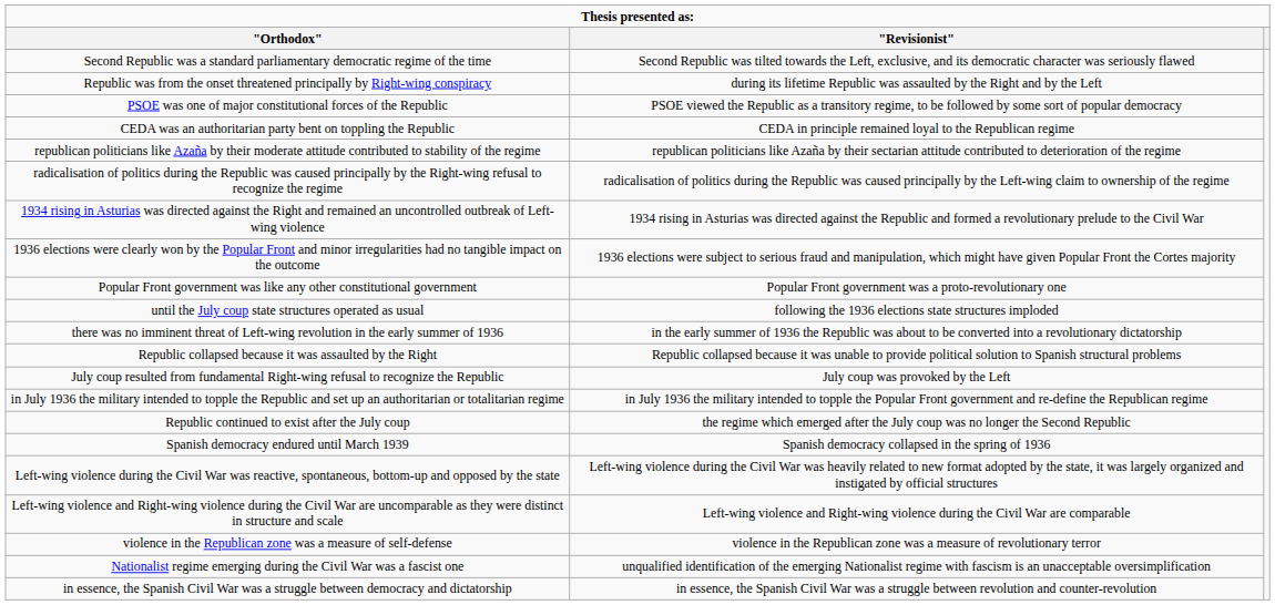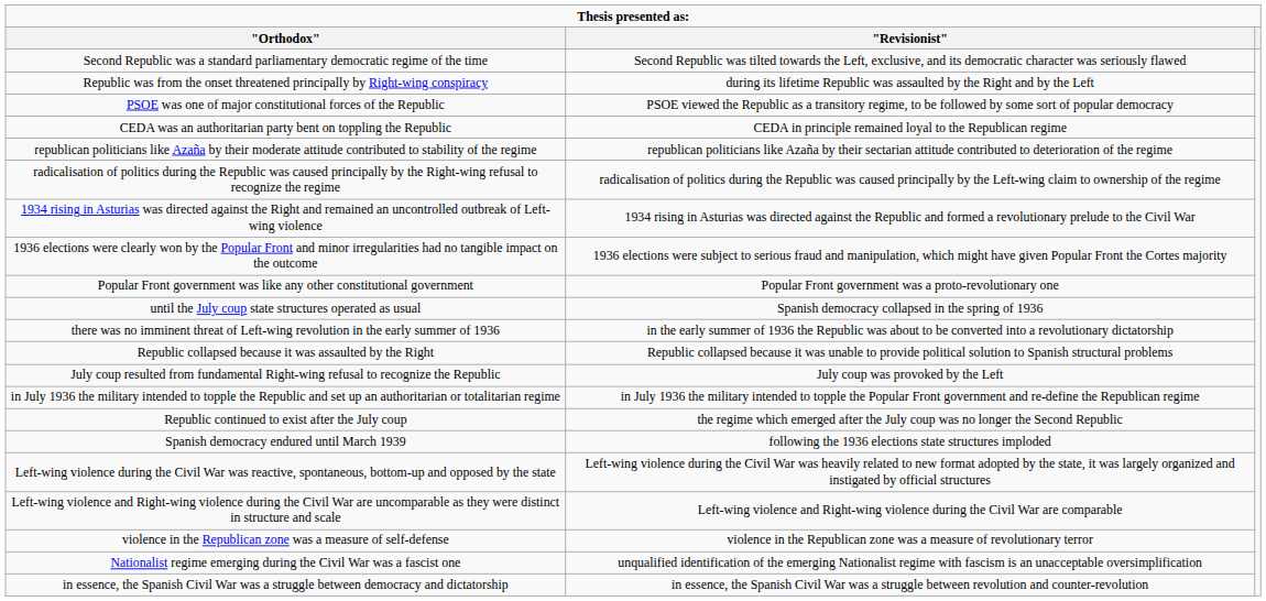 <table class=wikitable style="text-align:center; font-size:13px; float:center; margin:5px">
 <tr style="font-size: small;">
 <td colspan="12" style="text-align:center;"><strong>Thesis presented as:</strong></td>
 </tr>
 <tr>
 <th>"Orthodox"</th>
 <th>"Revisionist"</th>
 <th></th>
 </tr>
 <tr>
 <td>Second Republic was a standard parliamentary democratic regime of the time</td>
 <td>Second Republic was tilted towards the Left, exclusive, and its democratic character was seriously flawed</td>
 </tr>
 <tr>
 <td>Republic was from the onset threatened principally by <a href='#'>Right-wing conspiracy</a></td>
 <td>during its lifetime Republic was assaulted by the Right and by the Left</td>
 </tr>
 <tr>
 <td><a href='#'>PSOE</a> was one of major constitutional forces of the Republic</td>
 <td>PSOE viewed the Republic as a transitory regime, to be followed by some sort of popular democracy</td>
 </tr>
 <tr>
 <td>CEDA was an authoritarian party bent on toppling the Republic</td>
 <td>CEDA in principle remained loyal to the Republican regime</td>
 </tr>
 <tr>
 <td>republican politicians like <a href='#'>Azaña</a> by their moderate attitude contributed to stability of the regime</td>
 <td>republican politicians like Azaña by their sectarian attitude contributed to deterioration of the regime</td>
 </tr>
 <tr>
 <td>radicalisation of politics during the Republic was caused principally by the Right-wing refusal to recognize the regime</td>
 <td>radicalisation of politics during the Republic was caused principally by the Left-wing claim to ownership of the regime</td>
 </tr>
 <tr>
 <td><a href='#'>1934 rising in Asturias</a> was directed against the Right and remained an uncontrolled outbreak of Left-wing violence</td>
 <td>1934 rising in Asturias was directed against the Republic and formed a revolutionary prelude to the Civil War</td>
 </tr>
 <tr>
 <td>1936 elections were clearly won by the <a href='#'>Popular Front</a> and minor irregularities had no tangible impact on the outcome</td>
 <td>1936 elections were subject to serious fraud and manipulation, which might have given Popular Front the Cortes majority</td>
 </tr>
 <tr>
 <td>Popular Front government was like any other constitutional government</td>
 <td>Popular Front government was a proto-revolutionary one</td>
 </tr>
 <tr>
 <td>until the <a href='#'>July coup</a> state structures operated as usual</td>
-<td>following the 1936 elections state structures imploded</td>
+<td>Spanish democracy collapsed in the spring of 1936</td>
 </tr>
 <tr>
 <td>there was no imminent threat of Left-wing revolution in the early summer of 1936</td>
 <td>in the early summer of 1936 the Republic was about to be converted into a revolutionary dictatorship</td>
 </tr>
 <tr>
 <td>Republic collapsed because it was assaulted by the Right</td>
 <td>Republic collapsed because it was unable to provide political solution to Spanish structural problems</td>
 </tr>
 <tr>
 <td>July coup resulted from fundamental Right-wing refusal to recognize the Republic</td>
 <td>July coup was provoked by the Left</td>
 </tr>
 <tr>
 <td>in July 1936 the military intended to topple the Republic and set up an authoritarian or totalitarian regime</td>
 <td>in July 1936 the military intended to topple the Popular Front government and re-define the Republican regime</td>
 </tr>
 <tr>
 <td>Republic continued to exist after the July coup</td>
 <td>the regime which emerged after the July coup was no longer the Second Republic</td>
 </tr>
 <tr>
 <td>Spanish democracy endured until March 1939</td>
-<td>Spanish democracy collapsed in the spring of 1936</td>
+<td>following the 1936 elections state structures imploded</td>
 </tr>
 <tr>
 <td>Left-wing violence during the Civil War was reactive, spontaneous, bottom-up and opposed by the state</td>
 <td>Left-wing violence during the Civil War was heavily related to new format adopted by the state, it was largely organized and instigated by official structures</td>
 </tr>
 <tr>
 <td>Left-wing violence and Right-wing violence during the Civil War are uncomparable as they were distinct in structure and scale</td>
 <td>Left-wing violence and Right-wing violence during the Civil War are comparable</td>
 </tr>
 <tr>
 <td>violence in the <a href='#'>Republican zone</a> was a measure of self-defense</td>
 <td>violence in the Republican zone was a measure of revolutionary terror</td>
 </tr>
 <tr>
 <td><a href='#'>Nationalist</a> regime emerging during the Civil War was a fascist one</td>
 <td>unqualified identification of the emerging Nationalist regime with fascism is an unacceptable oversimplification</td>
 </tr>
 <tr>
 <td>in essence, the Spanish Civil War was a struggle between democracy and dictatorship</td>
 <td>in essence, the Spanish Civil War was a struggle between revolution and counter-revolution</td>
 </tr>
 </table>
